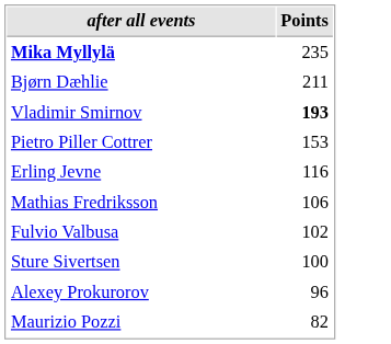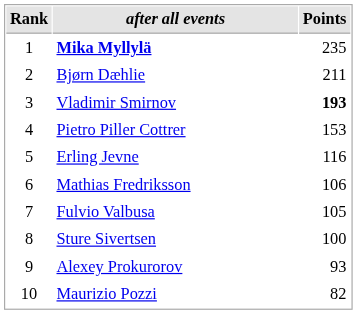 <table cellspacing="1" cellpadding="3" style="border:1px solid #AAAAAA;font-size:86%">
 <tr style="background-color: #E4E4E4;">
+<th style="border-bottom:1px solid #AAAAAA" width=10>Rank</th>
 <th style="border-bottom:1px solid #AAAAAA" width=200><em>after all events</em></th>
 <th style="border-bottom:1px solid #AAAAAA" width=20 align=right>Points</th>
 </tr>
 <tr>
+<td align=center>1</td>
 <td> <strong><a href='#'>Mika Myllylä</a></strong></td>
 <td align=right>235</td>
 </tr>
 <tr>
+<td align=center>2</td>
 <td> <a href='#'>Bjørn Dæhlie</a></td>
 <td align=right>211</td>
 </tr>
 <tr>
+<td align=center>3</td>
 <td> <a href='#'>Vladimir Smirnov</a></td>
 <td align=right><strong>193</strong></td>
 </tr>
 <tr>
+<td align=center>4</td>
 <td> <a href='#'>Pietro Piller Cottrer</a></td>
 <td align=right>153</td>
 </tr>
 <tr>
+<td align=center>5</td>
 <td> <a href='#'>Erling Jevne</a></td>
 <td align=right>116</td>
 </tr>
 <tr>
+<td align=center>6</td>
 <td> <a href='#'>Mathias Fredriksson</a></td>
 <td align=right>106</td>
 </tr>
 <tr>
+<td align=center>7</td>
 <td> <a href='#'>Fulvio Valbusa</a></td>
-<td align=right>102</td>
+<td align=right>105</td>
 </tr>
 <tr>
+<td align=center>8</td>
 <td> <a href='#'>Sture Sivertsen</a></td>
 <td align=right>100</td>
 </tr>
 <tr>
+<td align=center>9</td>
 <td> <a href='#'>Alexey Prokurorov</a></td>
-<td align=right>96</td>
+<td align=right>93</td>
 </tr>
 <tr>
+<td align=center>10</td>
 <td> <a href='#'>Maurizio Pozzi</a></td>
 <td align=right>82</td>
 </tr>
 </table>
